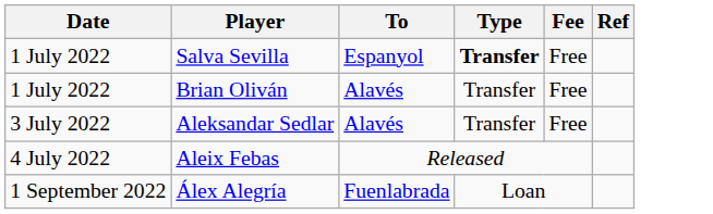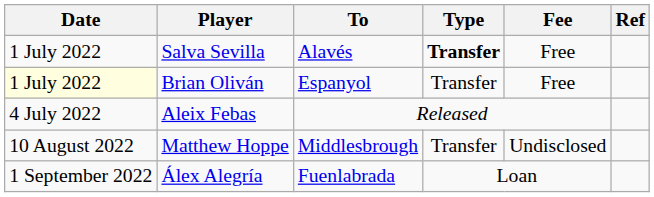 <table class="wikitable">
 <tr>
 <th>Date</th>
 <th>Player</th>
 <th>To</th>
 <th>Type</th>
 <th>Fee</th>
 <th>Ref</th>
 </tr>
 <tr>
 <td>1 July 2022</td>
 <td> <a href='#'>Salva Sevilla</a></td>
-<td><a href='#'>Espanyol</a></td>
+<td><a href='#'>Alavés</a></td>
 <td align=center><strong>Transfer</strong></td>
 <td align=center>Free</td>
 <td align=center></td>
 </tr>
 <tr>
-<td>1 July 2022</td>
+<td style="background: lightyellow;">1 July 2022</td>
 <td> <a href='#'>Brian Oliván</a></td>
-<td><a href='#'>Alavés</a></td>
-<td align=center>Transfer</td>
-<td align=center>Free</td>
-<td align=center></td>
-</tr>
-<tr>
-<td>3 July 2022</td>
-<td> <a href='#'>Aleksandar Sedlar</a></td>
-<td><a href='#'>Alavés</a></td>
+<td><a href='#'>Espanyol</a></td>
 <td align=center>Transfer</td>
 <td align=center>Free</td>
 <td align=center></td>
 </tr>
 <tr>
 <td>4 July 2022</td>
 <td> <a href='#'>Aleix Febas</a></td>
 <td colspan=3 align=center><em>Released</em></td>
 <td align=center></td>
 </tr>
 <tr>
+<td>10 August 2022</td>
+<td> <a href='#'>Matthew Hoppe</a></td>
+<td> <a href='#'>Middlesbrough</a></td>
+<td align=center>Transfer</td>
+<td align=center>Undisclosed</td>
+<td align=center></td>
+</tr>
+<tr>
 <td>1 September 2022</td>
 <td> <a href='#'>Álex Alegría</a></td>
 <td><a href='#'>Fuenlabrada</a></td>
 <td colspan=2 align=center>Loan</td>
 <td align=center></td>
 </tr>
 </table>
